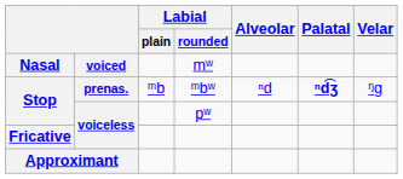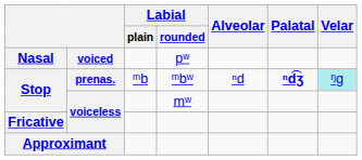 <table class="wikitable" style="text-align: center;">
 <tr>
 <th colspan="2" rowspan="2"></th>
 <th colspan="2"><a href='#'>Labial</a></th>
 <th rowspan="2"><a href='#'>Alveolar</a></th>
 <th rowspan="2"><a href='#'>Palatal</a></th>
 <th rowspan="2"><a href='#'>Velar</a></th>
 </tr>
 <tr>
 <th><small>plain</small></th>
 <th><a href='#'><small>rounded</small></a></th>
 </tr>
 <tr>
 <th><a href='#'>Nasal</a></th>
 <th><a href='#'><small>voiced</small></a></th>
 <td></td>
-<td><a href='#'>mʷ</a></td>
+<td><a href='#'>pʷ</a></td>
 <td></td>
 <td></td>
 <td></td>
 </tr>
 <tr>
 <th rowspan="2"><a href='#'>Stop</a></th>
 <th><a href='#'><small>prenas.</small></a></th>
 <td><a href='#'>ᵐb</a></td>
 <td><a href='#'>ᵐbʷ</a></td>
 <td><a href='#'>ⁿd</a></td>
 <td><strong><a href='#'>ⁿd͡ʒ</a></strong></td>
-<td><a href='#'>ᵑg</a></td>
+<td style="background: paleturquoise;"><a href='#'>ᵑg</a></td>
 </tr>
 <tr>
 <th rowspan="2"><a href='#'><small>voiceless</small></a></th>
 <td></td>
-<td><a href='#'>pʷ</a></td>
+<td><a href='#'>mʷ</a></td>
 <td></td>
 <td></td>
 <td></td>
 </tr>
 <tr>
 <th><a href='#'>Fricative</a></th>
 <td></td>
 <td></td>
 <td></td>
 <td></td>
 <td></td>
 </tr>
 <tr>
 <th colspan="2"><a href='#'>Approximant</a></th>
 <td></td>
 <td></td>
 <td></td>
 <td></td>
 <td></td>
 </tr>
 </table>
